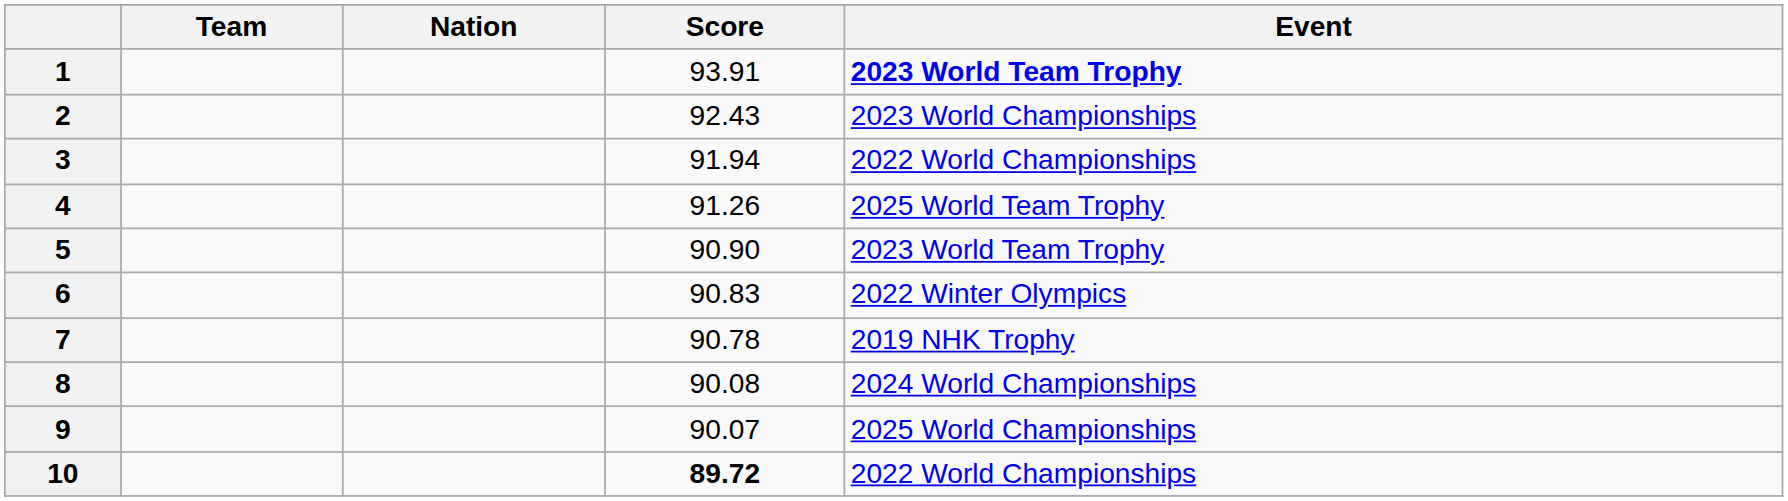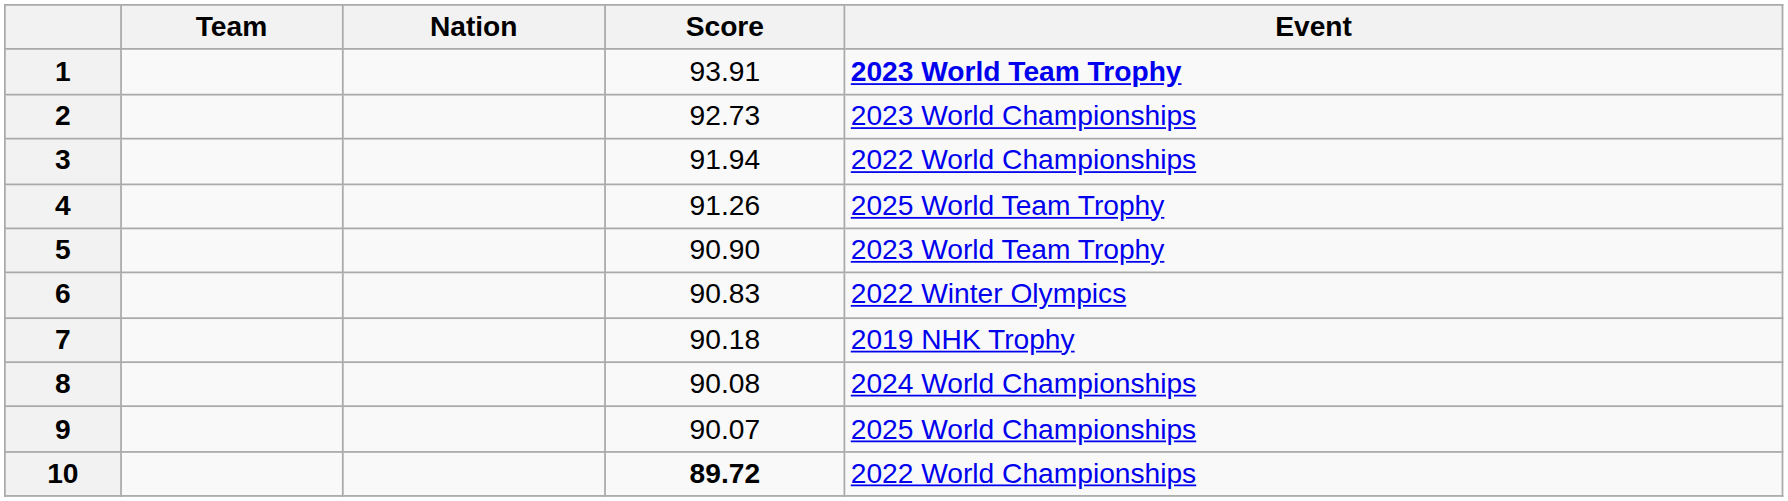 <table class="wikitable sortable" style="text-align:left; width:80%">
 <tr>
 <th scope="col"></th>
 <th scope="col">Team</th>
 <th scope="col">Nation</th>
 <th scope="col">Score</th>
 <th scope="col">Event</th>
 </tr>
 <tr>
 <th scope="row">1</th>
 <td></td>
 <td></td>
 <td style="text-align:center;">93.91</td>
 <td><strong><a href='#'>2023 World Team Trophy</a></strong></td>
 </tr>
 <tr>
 <th scope="row">2</th>
 <td></td>
 <td></td>
-<td style="text-align:center;">92.43</td>
+<td style="text-align:center;">92.73</td>
 <td><a href='#'>2023 World Championships</a></td>
 </tr>
 <tr>
 <th scope="row">3</th>
 <td></td>
 <td></td>
 <td style="text-align:center;">91.94</td>
 <td><a href='#'>2022 World Championships</a></td>
 </tr>
 <tr>
 <th scope="row">4</th>
 <td></td>
 <td></td>
 <td style="text-align:center;">91.26</td>
 <td><a href='#'>2025 World Team Trophy</a></td>
 </tr>
 <tr>
 <th scope="row">5</th>
 <td></td>
 <td></td>
 <td style="text-align:center;">90.90</td>
 <td><a href='#'>2023 World Team Trophy</a></td>
 </tr>
 <tr>
 <th scope="row">6</th>
 <td></td>
 <td></td>
 <td style="text-align:center;">90.83</td>
 <td><a href='#'>2022 Winter Olympics</a></td>
 </tr>
 <tr>
 <th scope="row">7</th>
 <td></td>
 <td></td>
-<td style="text-align:center;">90.78</td>
+<td style="text-align:center;">90.18</td>
 <td><a href='#'>2019 NHK Trophy</a></td>
 </tr>
 <tr>
 <th scope="row">8</th>
 <td></td>
 <td></td>
 <td style="text-align:center;">90.08</td>
 <td><a href='#'>2024 World Championships</a></td>
 </tr>
 <tr>
 <th scope="row">9</th>
 <td></td>
 <td></td>
 <td style="text-align:center;">90.07</td>
 <td><a href='#'>2025 World Championships</a></td>
 </tr>
 <tr>
 <th scope="row">10</th>
 <td></td>
 <td></td>
 <td style="text-align:center;"><strong>89.72</strong></td>
 <td><a href='#'>2022 World Championships</a></td>
 </tr>
 </table>
